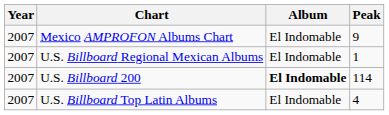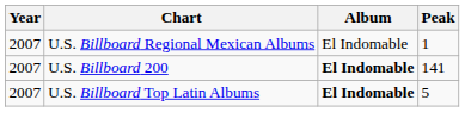 <table class="wikitable">
 <tr>
 <th>Year</th>
 <th>Chart </th>
 <th>Album</th>
 <th>Peak</th>
-</tr>
-<tr>
-<td>2007</td>
-<td><a href='#'>Mexico</a> <a href='#'><em>AMPROFON</em> Albums Chart</a></td>
-<td>El Indomable</td>
-<td>9</td>
 </tr>
 <tr>
 <td>2007</td>
 <td>U.S. <a href='#'><em>Billboard</em> Regional Mexican Albums</a></td>
 <td>El Indomable</td>
 <td>1</td>
 </tr>
 <tr>
 <td>2007</td>
 <td>U.S. <a href='#'><em>Billboard</em> 200</a></td>
 <td><strong>El Indomable</strong></td>
-<td>114</td>
+<td>141</td>
 </tr>
 <tr>
 <td>2007</td>
 <td>U.S. <a href='#'><em>Billboard</em> Top Latin Albums</a></td>
-<td>El Indomable</td>
-<td>4</td>
+<td><strong>El Indomable</strong></td>
+<td>5</td>
 </tr>
 </table>
